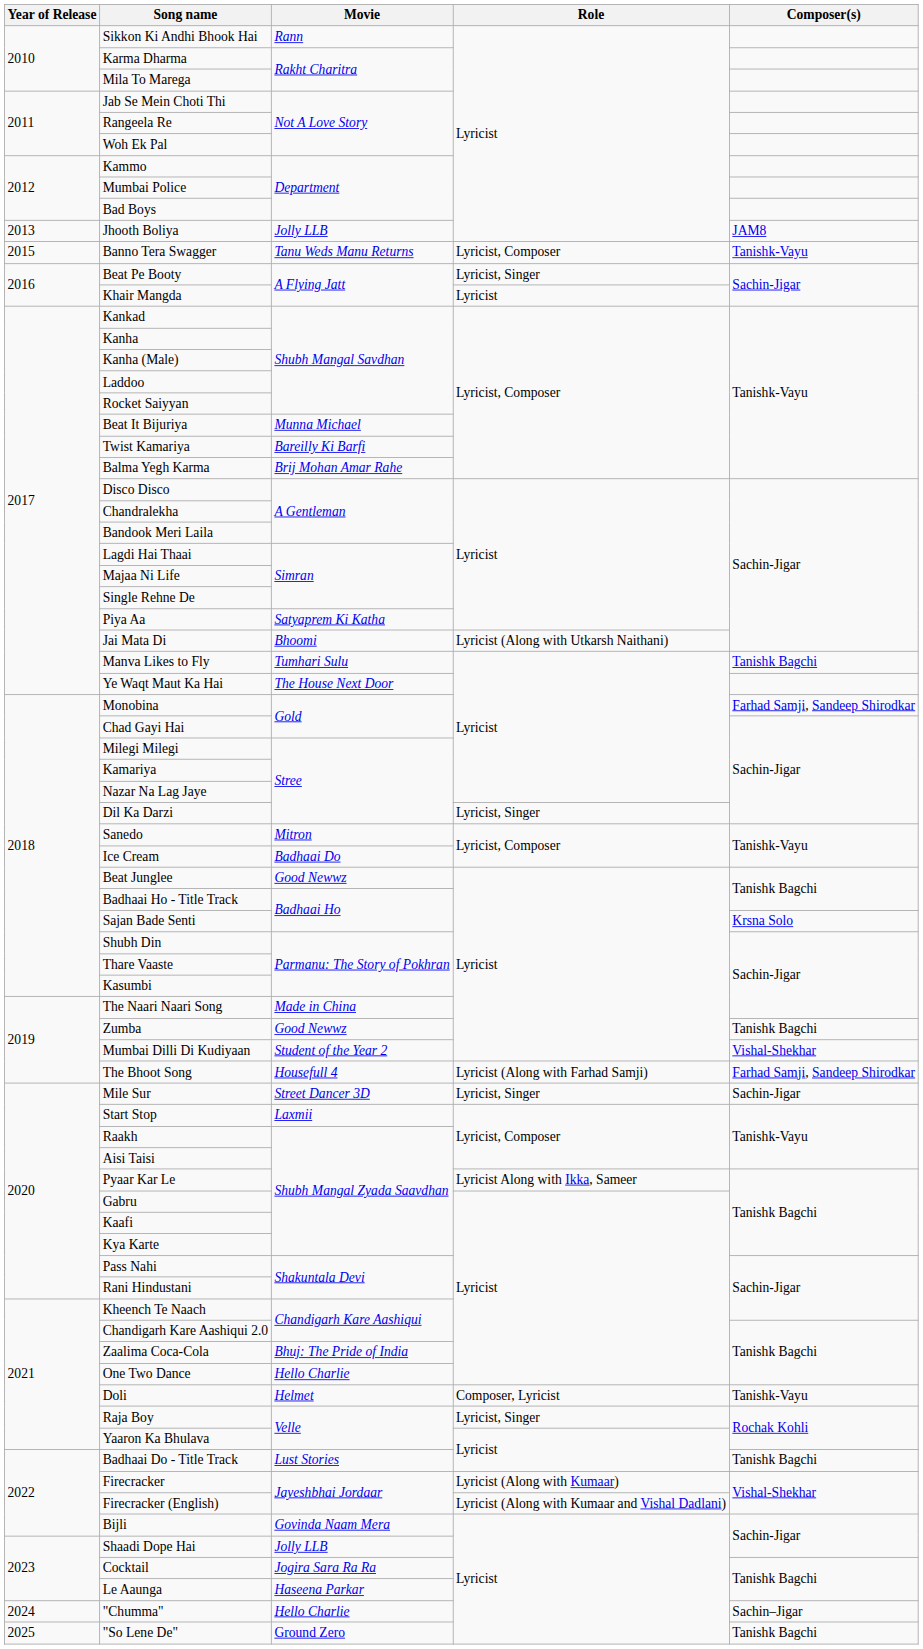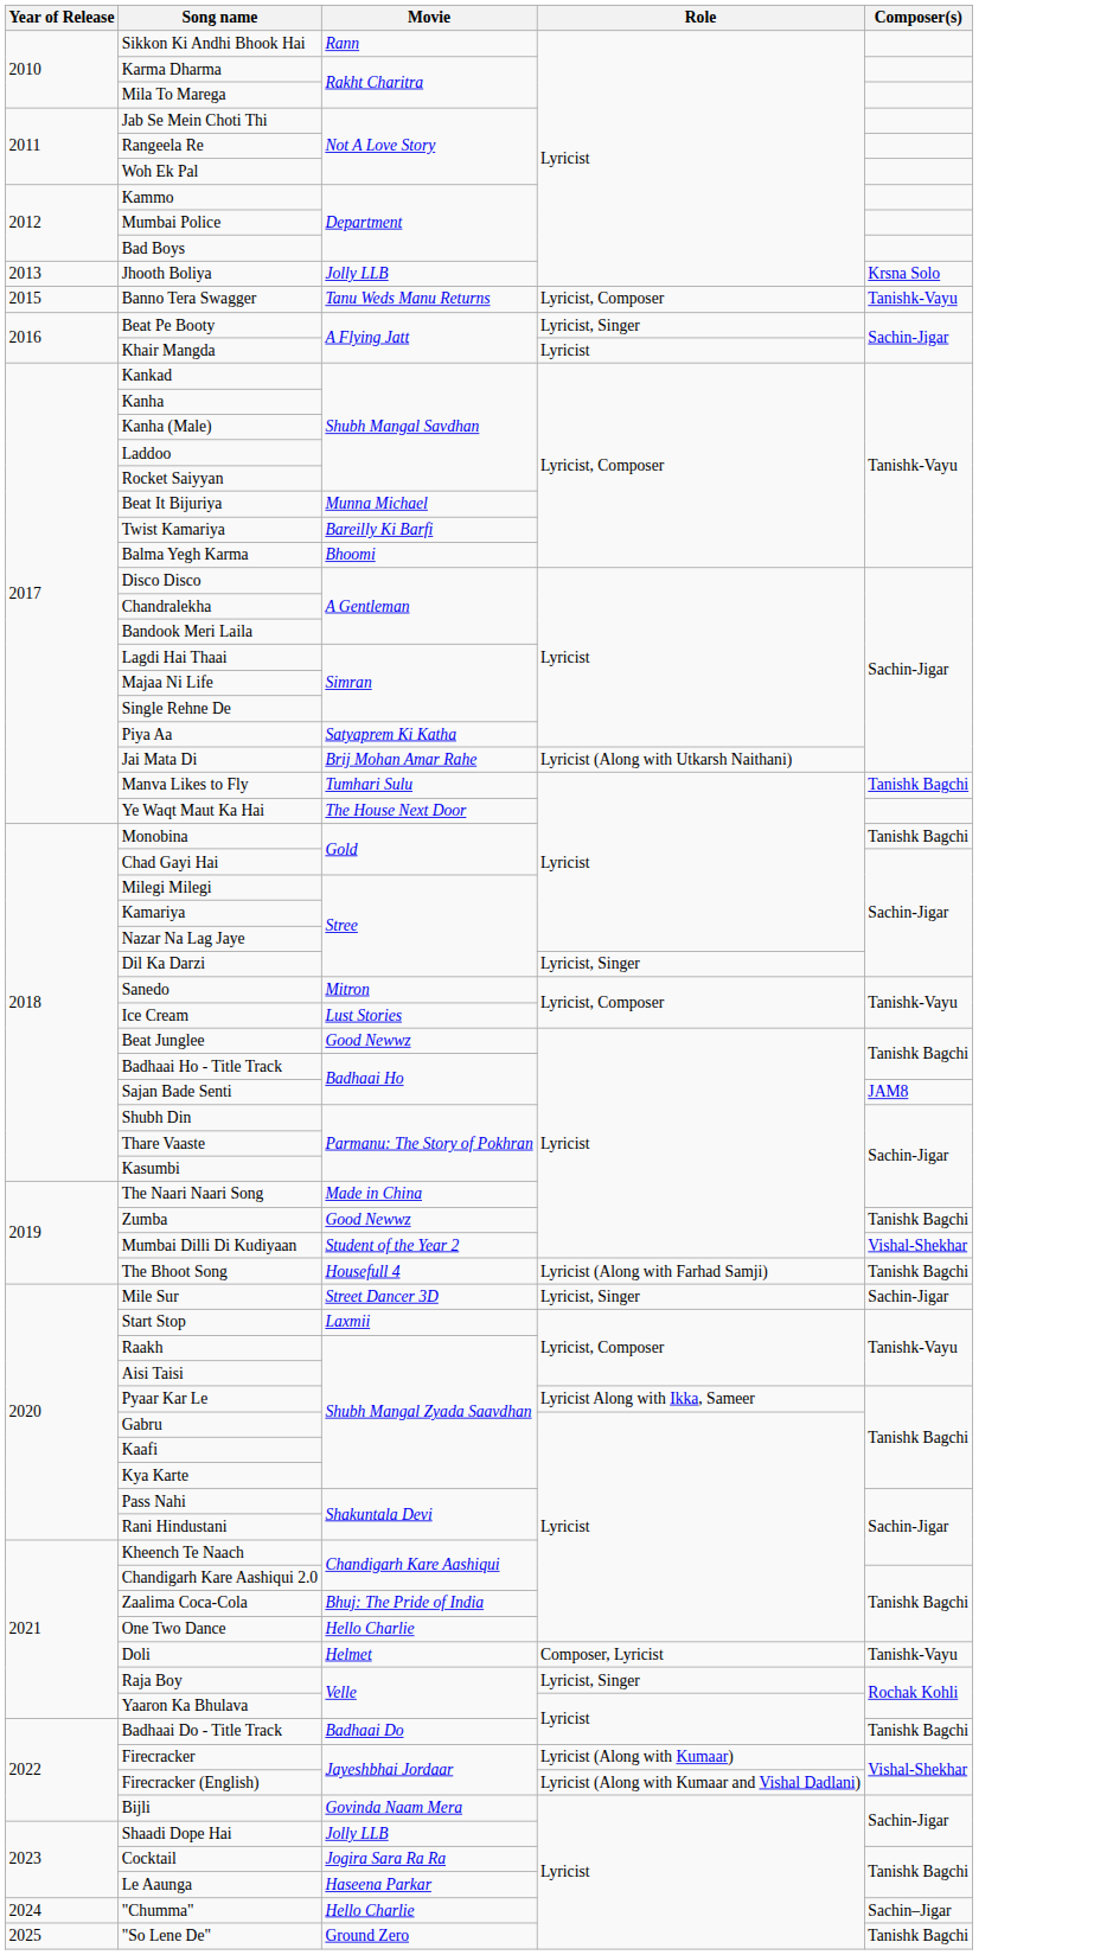 <table class="wikitable">
 <tr>
 <th>Year of Release</th>
 <th>Song name</th>
 <th>Movie</th>
 <th>Role</th>
 <th>Composer(s)</th>
 </tr>
 <tr>
 <td rowspan="3">2010</td>
 <td>Sikkon Ki Andhi Bhook Hai</td>
 <td><em><a href='#'>Rann</a></em></td>
 <td rowspan=10>Lyricist</td>
 <td></td>
 </tr>
 <tr>
 <td>Karma Dharma</td>
 <td rowspan="2"><em><a href='#'>Rakht Charitra</a></em></td>
 <td></td>
 </tr>
 <tr>
 <td>Mila To Marega</td>
 <td></td>
 </tr>
 <tr>
 <td rowspan="3">2011</td>
 <td>Jab Se Mein Choti Thi</td>
 <td rowspan="3"><em><a href='#'>Not A Love Story</a></em></td>
 <td></td>
 </tr>
 <tr>
 <td>Rangeela Re</td>
 <td></td>
 </tr>
 <tr>
 <td>Woh Ek Pal</td>
 <td></td>
 </tr>
 <tr>
 <td rowspan="3">2012</td>
 <td>Kammo</td>
 <td rowspan="3"><em><a href='#'>Department</a></em></td>
 <td></td>
 </tr>
 <tr>
 <td>Mumbai Police</td>
 <td></td>
 </tr>
 <tr>
 <td>Bad Boys</td>
 <td></td>
 </tr>
 <tr>
 <td>2013</td>
 <td>Jhooth Boliya</td>
 <td><em><a href='#'>Jolly LLB</a></em></td>
-<td><a href='#'>JAM8</a></td>
+<td><a href='#'>Krsna Solo</a></td>
 </tr>
 <tr>
 <td>2015</td>
 <td>Banno Tera Swagger</td>
 <td><em><a href='#'>Tanu Weds Manu Returns</a></em></td>
 <td>Lyricist, Composer</td>
 <td><a href='#'>Tanishk-Vayu</a></td>
 </tr>
 <tr>
 <td rowspan="2">2016</td>
 <td>Beat Pe Booty</td>
 <td rowspan="2"><em><a href='#'>A Flying Jatt</a></em></td>
 <td>Lyricist, Singer</td>
 <td rowspan=2><a href='#'>Sachin-Jigar</a></td>
 </tr>
 <tr>
 <td>Khair Mangda</td>
 <td>Lyricist</td>
 </tr>
 <tr>
 <td rowspan="18">2017</td>
 <td>Kankad</td>
 <td rowspan="5"><em><a href='#'>Shubh Mangal Savdhan</a></em></td>
 <td rowspan=8>Lyricist, Composer</td>
 <td rowspan=8>Tanishk-Vayu</td>
 </tr>
 <tr>
 <td>Kanha</td>
 </tr>
 <tr>
 <td>Kanha (Male)</td>
 </tr>
 <tr>
 <td>Laddoo</td>
 </tr>
 <tr>
 <td>Rocket Saiyyan</td>
 </tr>
 <tr>
 <td>Beat It Bijuriya</td>
 <td><em><a href='#'>Munna Michael</a></em></td>
 </tr>
 <tr>
 <td>Twist Kamariya</td>
 <td><em><a href='#'>Bareilly Ki Barfi</a></em></td>
 </tr>
 <tr>
 <td>Balma Yegh Karma</td>
-<td><em><a href='#'>Brij Mohan Amar Rahe</a></em></td>
+<td><em><a href='#'>Bhoomi</a></em></td>
 </tr>
 <tr>
 <td>Disco Disco</td>
 <td rowspan="3"><em><a href='#'>A Gentleman</a></em></td>
 <td rowspan=7>Lyricist</td>
 <td rowspan=8>Sachin-Jigar</td>
 </tr>
 <tr>
 <td>Chandralekha</td>
 </tr>
 <tr>
 <td>Bandook Meri Laila</td>
 </tr>
 <tr>
 <td>Lagdi Hai Thaai</td>
 <td rowspan="3"><em><a href='#'>Simran</a></em></td>
 </tr>
 <tr>
 <td>Majaa Ni Life</td>
 </tr>
 <tr>
 <td>Single Rehne De</td>
 </tr>
 <tr>
 <td>Piya Aa</td>
 <td><em><a href='#'>Satyaprem Ki Katha</a></em></td>
 </tr>
 <tr>
 <td>Jai Mata Di</td>
-<td><em><a href='#'>Bhoomi</a></em></td>
+<td><em><a href='#'>Brij Mohan Amar Rahe</a></em></td>
 <td>Lyricist (Along with Utkarsh Naithani)</td>
 </tr>
 <tr>
 <td>Manva Likes to Fly</td>
 <td><em><a href='#'>Tumhari Sulu</a></em></td>
 <td rowspan=7>Lyricist</td>
 <td><a href='#'>Tanishk Bagchi</a></td>
 </tr>
 <tr>
 <td>Ye Waqt Maut Ka Hai</td>
 <td><em><a href='#'>The House Next Door</a></em></td>
 <td></td>
 </tr>
 <tr>
 <td rowspan="14">2018</td>
 <td>Monobina</td>
 <td rowspan="2"><em><a href='#'>Gold</a></em></td>
-<td><a href='#'>Farhad Samji</a>, <a href='#'>Sandeep Shirodkar</a></td>
+<td>Tanishk Bagchi</td>
 </tr>
 <tr>
 <td>Chad Gayi Hai</td>
 <td rowspan=5>Sachin-Jigar</td>
 </tr>
 <tr>
 <td>Milegi Milegi</td>
 <td rowspan="4"><em><a href='#'>Stree</a></em></td>
 </tr>
 <tr>
 <td>Kamariya</td>
 </tr>
 <tr>
 <td>Nazar Na Lag Jaye</td>
 </tr>
 <tr>
 <td>Dil Ka Darzi</td>
 <td>Lyricist, Singer</td>
 </tr>
 <tr>
 <td>Sanedo</td>
 <td><em><a href='#'>Mitron</a></em></td>
 <td rowspan=2>Lyricist, Composer</td>
 <td rowspan=2>Tanishk-Vayu</td>
 </tr>
 <tr>
 <td>Ice Cream</td>
-<td><em><a href='#'>Badhaai Do</a></em></td>
+<td><em><a href='#'>Lust Stories</a></em></td>
 </tr>
 <tr>
 <td>Beat Junglee</td>
 <td><em><a href='#'>Good Newwz</a></em></td>
 <td rowspan=9>Lyricist</td>
 <td rowspan=2>Tanishk Bagchi</td>
 </tr>
 <tr>
 <td>Badhaai Ho - Title Track</td>
 <td rowspan="2"><em><a href='#'>Badhaai Ho</a></em></td>
 </tr>
 <tr>
 <td>Sajan Bade Senti</td>
-<td><a href='#'>Krsna Solo</a></td>
+<td><a href='#'>JAM8</a></td>
 </tr>
 <tr>
 <td>Shubh Din</td>
 <td rowspan="3"><em><a href='#'>Parmanu: The Story of Pokhran</a></em></td>
 <td rowspan=4>Sachin-Jigar</td>
 </tr>
 <tr>
 <td>Thare Vaaste</td>
 </tr>
 <tr>
 <td>Kasumbi</td>
 </tr>
 <tr>
 <td rowspan="4">2019</td>
 <td>The Naari Naari Song</td>
 <td><em><a href='#'>Made in China</a></em></td>
 </tr>
 <tr>
 <td>Zumba</td>
 <td><em><a href='#'>Good Newwz</a></em></td>
 <td>Tanishk Bagchi</td>
 </tr>
 <tr>
 <td>Mumbai Dilli Di Kudiyaan</td>
 <td><em><a href='#'>Student of the Year 2</a></em></td>
 <td><a href='#'>Vishal-Shekhar</a></td>
 </tr>
 <tr>
 <td>The Bhoot Song</td>
 <td><em><a href='#'>Housefull 4</a></em></td>
 <td>Lyricist (Along with Farhad Samji)</td>
-<td><a href='#'>Farhad Samji</a>, <a href='#'>Sandeep Shirodkar</a></td>
+<td>Tanishk Bagchi</td>
 </tr>
 <tr>
 <td rowspan="10">2020</td>
 <td>Mile Sur</td>
 <td><em><a href='#'>Street Dancer 3D</a></em></td>
 <td>Lyricist, Singer</td>
 <td>Sachin-Jigar</td>
 </tr>
 <tr>
 <td>Start Stop</td>
 <td><em><a href='#'>Laxmii</a></em></td>
 <td rowspan=3>Lyricist, Composer</td>
 <td rowspan=3>Tanishk-Vayu</td>
 </tr>
 <tr>
 <td>Raakh</td>
 <td rowspan=6><em><a href='#'>Shubh Mangal Zyada Saavdhan</a></em></td>
 </tr>
 <tr>
 <td>Aisi Taisi</td>
 </tr>
 <tr>
 <td>Pyaar Kar Le</td>
 <td>Lyricist Along with <a href='#'>Ikka</a>, Sameer</td>
 <td rowspan=4>Tanishk Bagchi</td>
 </tr>
 <tr>
 <td>Gabru</td>
 <td rowspan=9>Lyricist</td>
 </tr>
 <tr>
 <td>Kaafi</td>
 </tr>
 <tr>
 <td>Kya Karte</td>
 </tr>
 <tr>
 <td>Pass Nahi</td>
 <td rowspan=2><em><a href='#'>Shakuntala Devi</a></em></td>
 <td rowspan=3>Sachin-Jigar</td>
 </tr>
 <tr>
 <td>Rani Hindustani</td>
 </tr>
 <tr>
 <td rowspan="7">2021</td>
 <td>Kheench Te Naach</td>
 <td rowspan=2><em><a href='#'>Chandigarh Kare Aashiqui</a></em></td>
 </tr>
 <tr>
 <td>Chandigarh Kare Aashiqui 2.0</td>
 <td rowspan=3>Tanishk Bagchi</td>
 </tr>
 <tr>
 <td>Zaalima Coca-Cola</td>
 <td><em><a href='#'>Bhuj: The Pride of India</a></em></td>
 </tr>
 <tr>
 <td>One Two Dance</td>
 <td><em><a href='#'>Hello Charlie</a></em></td>
 </tr>
 <tr>
 <td>Doli</td>
 <td><em><a href='#'>Helmet</a></em></td>
 <td>Composer, Lyricist</td>
 <td>Tanishk-Vayu</td>
 </tr>
 <tr>
 <td>Raja Boy</td>
 <td rowspan=2><em><a href='#'>Velle</a></em></td>
 <td>Lyricist, Singer</td>
 <td rowspan=2><a href='#'>Rochak Kohli</a></td>
 </tr>
 <tr>
 <td>Yaaron Ka Bhulava</td>
 <td rowspan=2>Lyricist</td>
 </tr>
 <tr>
 <td rowspan="4">2022</td>
 <td>Badhaai Do - Title Track</td>
-<td><em><a href='#'>Lust Stories</a></em></td>
+<td><em><a href='#'>Badhaai Do</a></em></td>
 <td>Tanishk Bagchi</td>
 </tr>
 <tr>
 <td>Firecracker</td>
 <td rowspan=2><em><a href='#'>Jayeshbhai Jordaar</a></em></td>
 <td>Lyricist (Along with <a href='#'>Kumaar</a>)</td>
 <td rowspan=2><a href='#'>Vishal-Shekhar</a></td>
 </tr>
 <tr>
 <td>Firecracker (English)</td>
 <td>Lyricist (Along with Kumaar and <a href='#'>Vishal Dadlani</a>)</td>
 </tr>
 <tr>
 <td>Bijli</td>
 <td><em><a href='#'>Govinda Naam Mera</a></em></td>
 <td rowspan=6>Lyricist</td>
 <td rowspan=2>Sachin-Jigar</td>
 </tr>
 <tr>
 <td rowspan=3>2023</td>
 <td>Shaadi Dope Hai</td>
 <td><em><a href='#'>Jolly LLB</a></em></td>
 </tr>
 <tr>
 <td>Cocktail</td>
 <td><em><a href='#'>Jogira Sara Ra Ra</a></em></td>
 <td rowspan=2>Tanishk Bagchi</td>
 </tr>
 <tr>
 <td>Le Aaunga</td>
 <td><em><a href='#'>Haseena Parkar</a></em></td>
 </tr>
 <tr>
 <td>2024</td>
 <td>"Chumma"</td>
 <td><em><a href='#'>Hello Charlie</a></em></td>
 <td>Sachin–Jigar</td>
 </tr>
 <tr>
 <td>2025</td>
 <td>"So Lene De"</td>
 <td><a href='#'>Ground Zero</a></td>
 <td>Tanishk Bagchi</td>
 </tr>
 </table>
